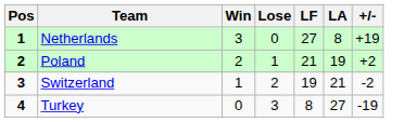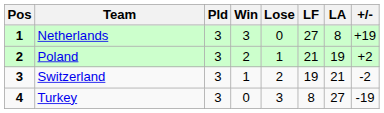 <table class="wikitable" style="font-size: 100%">
 <tr>
 <th width=20>Pos</th>
 <th width=200>Team</th>
+<th width=25>Pld</th>
 <th width=25>Win</th>
 <th width=25>Lose</th>
 <th width=25>LF</th>
 <th width=25>LA</th>
 <th width=25>+/-</th>
 </tr>
 <tr align=center style="background: #ccffcc;">
 <td><strong>1</strong></td>
 <td align="left"> <a href='#'>Netherlands</a></td>
 <td>3</td>
+<td>3</td>
 <td>0</td>
 <td>27</td>
 <td>8</td>
 <td>+19</td>
 </tr>
 <tr align=center style="background: #ccffcc;">
 <td><strong>2</strong></td>
 <td align="left"> <a href='#'>Poland</a></td>
+<td>3</td>
 <td>2</td>
 <td>1</td>
 <td>21</td>
 <td>19</td>
 <td>+2</td>
 </tr>
 <tr align=center>
 <td><strong>3</strong></td>
 <td align="left"> <a href='#'>Switzerland</a></td>
+<td>3</td>
 <td>1</td>
 <td>2</td>
 <td>19</td>
 <td>21</td>
 <td>-2</td>
 </tr>
 <tr align=center>
 <td><strong>4</strong></td>
 <td align="left"> <a href='#'>Turkey</a></td>
+<td>3</td>
 <td>0</td>
 <td>3</td>
 <td>8</td>
 <td>27</td>
 <td>-19</td>
 </tr>
 </table>
